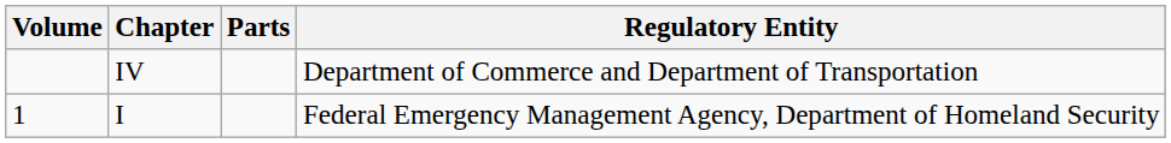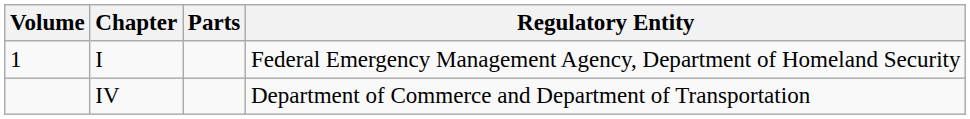 <table class="wikitable">
 <tr>
 <th>Volume</th>
 <th>Chapter</th>
 <th>Parts</th>
 <th>Regulatory Entity</th>
 </tr>
 <tr>
+<td>1</td>
+<td>I</td>
+<td></td>
+<td>Federal Emergency Management Agency, Department of Homeland Security</td>
+</tr>
+<tr>
 <td></td>
 <td>IV</td>
 <td></td>
 <td>Department of Commerce and Department of Transportation</td>
 </tr>
-<tr>
-<td>1</td>
-<td>I</td>
-<td></td>
-<td>Federal Emergency Management Agency, Department of Homeland Security</td>
-</tr>
 </table>
